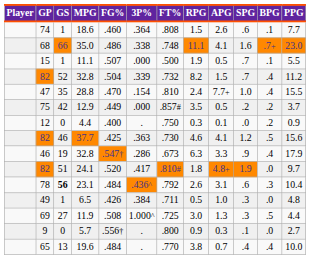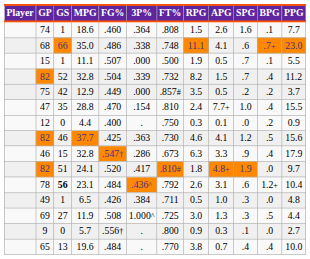 <table class="wikitable sortable" style="text-align:right;">
 <tr>
 <th style="background:#5F249F; color:#FFFFFF; border-top:#FE5000 3px solid; border-bottom:#FE5000 3px solid;">Player</th>
 <th style="background:#5F249F; color:#FFFFFF; border-top:#FE5000 3px solid; border-bottom:#FE5000 3px solid;">GP</th>
 <th style="background:#5F249F; color:#FFFFFF; border-top:#FE5000 3px solid; border-bottom:#FE5000 3px solid;">GS</th>
 <th style="background:#5F249F; color:#FFFFFF; border-top:#FE5000 3px solid; border-bottom:#FE5000 3px solid;">MPG</th>
 <th style="background:#5F249F; color:#FFFFFF; border-top:#FE5000 3px solid; border-bottom:#FE5000 3px solid;">FG%</th>
 <th style="background:#5F249F; color:#FFFFFF; border-top:#FE5000 3px solid; border-bottom:#FE5000 3px solid;">3P%</th>
 <th style="background:#5F249F; color:#FFFFFF; border-top:#FE5000 3px solid; border-bottom:#FE5000 3px solid;">FT%</th>
 <th style="background:#5F249F; color:#FFFFFF; border-top:#FE5000 3px solid; border-bottom:#FE5000 3px solid;">RPG</th>
 <th style="background:#5F249F; color:#FFFFFF; border-top:#FE5000 3px solid; border-bottom:#FE5000 3px solid;">APG</th>
 <th style="background:#5F249F; color:#FFFFFF; border-top:#FE5000 3px solid; border-bottom:#FE5000 3px solid;">SPG</th>
 <th style="background:#5F249F; color:#FFFFFF; border-top:#FE5000 3px solid; border-bottom:#FE5000 3px solid;">BPG</th>
 <th style="background:#5F249F; color:#FFFFFF; border-top:#FE5000 3px solid; border-bottom:#FE5000 3px solid;">PPG</th>
 </tr>
 <tr align="center" bgcolor="">
 <td></td>
 <td>74</td>
 <td>1</td>
 <td>18.6</td>
 <td>.460</td>
 <td>.364</td>
 <td>.808</td>
 <td>1.5</td>
 <td>2.6</td>
-<td>.6</td>
+<td>1.6</td>
 <td>.1</td>
 <td>7.7</td>
 </tr>
 <tr align="center" bgcolor="#f0f0f0">
 <td></td>
 <td>68</td>
 <td style="background:#FF8800;color:#423189;">66</td>
 <td>35.0</td>
 <td>.486</td>
 <td>.338</td>
 <td>.748</td>
 <td style="background:#FF8800;color:#423189;">11.1</td>
 <td>4.1</td>
-<td>1.6</td>
+<td>.6</td>
 <td style="background:#FF8800;color:#423189;">.7<small>+</small></td>
 <td style="background:#FF8800;color:#423189;">23.0</td>
 </tr>
 <tr align="center" bgcolor="">
 <td></td>
 <td>15</td>
 <td>1</td>
 <td>11.1</td>
 <td>.507</td>
 <td>.000</td>
 <td>.500</td>
 <td>1.9</td>
 <td>0.5</td>
 <td>.7</td>
 <td>.1</td>
 <td>5.5</td>
 </tr>
 <tr align="center" bgcolor="#f0f0f0">
 <td></td>
 <td style="background:#FF8800;color:#423189;">82</td>
 <td>52</td>
 <td>32.8</td>
 <td>.504</td>
 <td>.339</td>
 <td>.732</td>
 <td>8.2</td>
 <td>1.5</td>
 <td>.7</td>
 <td>.4</td>
 <td>11.2</td>
 </tr>
+<tr align="center" bgcolor="#f0f0f0">
+<td></td>
+<td>75</td>
+<td>42</td>
+<td>12.9</td>
+<td>.449</td>
+<td>.000</td>
+<td>.857<small>#</small></td>
+<td>3.5</td>
+<td>0.5</td>
+<td>.2</td>
+<td>.2</td>
+<td>3.7</td>
+</tr>
 <tr align="center" bgcolor="">
 <td></td>
 <td>47</td>
 <td>35</td>
 <td>28.8</td>
 <td>.470</td>
 <td>.154</td>
 <td>.810</td>
 <td>2.4</td>
 <td>7.7<small>+</small></td>
 <td>1.0</td>
 <td>.4</td>
 <td>15.5</td>
-</tr>
-<tr align="center" bgcolor="#f0f0f0">
-<td></td>
-<td>75</td>
-<td>42</td>
-<td>12.9</td>
-<td>.449</td>
-<td>.000</td>
-<td>.857<small>#</small></td>
-<td>3.5</td>
-<td>0.5</td>
-<td>.2</td>
-<td>.2</td>
-<td>3.7</td>
 </tr>
 <tr align="center" bgcolor="">
 <td></td>
 <td>12</td>
 <td>0</td>
 <td>4.4</td>
 <td>.400</td>
 <td>.</td>
 <td>.750</td>
 <td>0.3</td>
 <td>0.1</td>
 <td>.0</td>
 <td>.2</td>
 <td>0.9</td>
 </tr>
 <tr align="center" bgcolor="#f0f0f0">
 <td></td>
 <td style="background:#FF8800;color:#423189;">82</td>
 <td>46</td>
 <td style="background:#FF8800;color:#423189;">37.7</td>
 <td>.425</td>
 <td>.363</td>
 <td>.730</td>
 <td>4.6</td>
 <td>4.1</td>
 <td>1.2</td>
 <td>.5</td>
 <td>15.6</td>
 </tr>
 <tr align="center" bgcolor="">
 <td></td>
 <td>46</td>
-<td>19</td>
+<td>15</td>
 <td>32.8</td>
 <td style="background:#FF8800;color:#423189;">.547<small>†</small></td>
 <td>.286</td>
 <td>.673</td>
 <td>6.3</td>
 <td>3.3</td>
 <td>.9</td>
 <td>.4</td>
 <td>17.9</td>
 </tr>
 <tr align="center" bgcolor="#f0f0f0">
 <td></td>
 <td style="background:#FF8800;color:#423189;">82</td>
 <td>51</td>
 <td>24.1</td>
 <td>.520</td>
 <td>.417</td>
 <td style="background:#FF8800;color:#423189;">.810<small>#</small></td>
 <td>1.8</td>
 <td style="background:#FF8800;color:#423189;">4.8<small>+</small></td>
 <td style="background:#FF8800;color:#423189;">1.9</td>
 <td>.0</td>
 <td>9.7</td>
 </tr>
 <tr align="center" bgcolor="">
 <td></td>
 <td>78</td>
 <td><strong>56</strong></td>
 <td>23.1</td>
 <td>.484</td>
 <td style="background:#FF8800;color:#423189;">.436<small>^</small></td>
 <td>.792</td>
 <td>2.6</td>
 <td>3.1</td>
 <td>.6</td>
-<td>.3</td>
+<td>1.2<small>+</small></td>
 <td>10.4</td>
 </tr>
 <tr align="center" bgcolor="#f0f0f0">
 <td></td>
 <td>49</td>
 <td>1</td>
 <td>6.5</td>
 <td>.426</td>
 <td>.384</td>
 <td>.711</td>
 <td>0.5</td>
 <td>1.0</td>
 <td>.3</td>
 <td>.0</td>
 <td>4.8</td>
 </tr>
 <tr align="center" bgcolor="">
 <td></td>
 <td>69</td>
 <td>27</td>
 <td>11.9</td>
 <td>.508</td>
 <td>1.000<small>^</small></td>
 <td>.725</td>
 <td>3.0</td>
 <td>1.3</td>
 <td>.3</td>
 <td>.5</td>
 <td>4.4</td>
 </tr>
 <tr align="center" bgcolor="#f0f0f0">
 <td></td>
 <td>9</td>
 <td>0</td>
 <td>5.7</td>
 <td>.556<small>†</small></td>
 <td>.</td>
 <td>.800</td>
 <td>0.9</td>
 <td>0.3</td>
 <td>.1</td>
 <td>.0</td>
 <td>2.7</td>
 </tr>
 <tr align="center" bgcolor="">
 <td></td>
 <td>65</td>
 <td>13</td>
 <td>19.6</td>
 <td>.484</td>
 <td>.</td>
 <td>.770</td>
 <td>3.8</td>
 <td>0.7</td>
 <td>.4</td>
 <td>.4</td>
 <td>10.0</td>
 </tr>
 </table>
